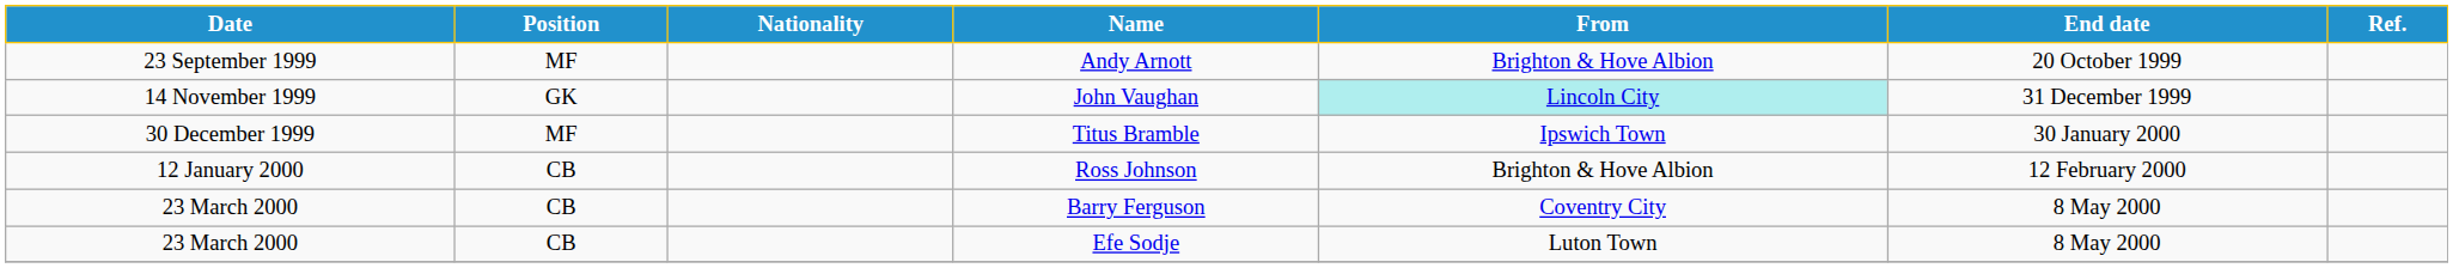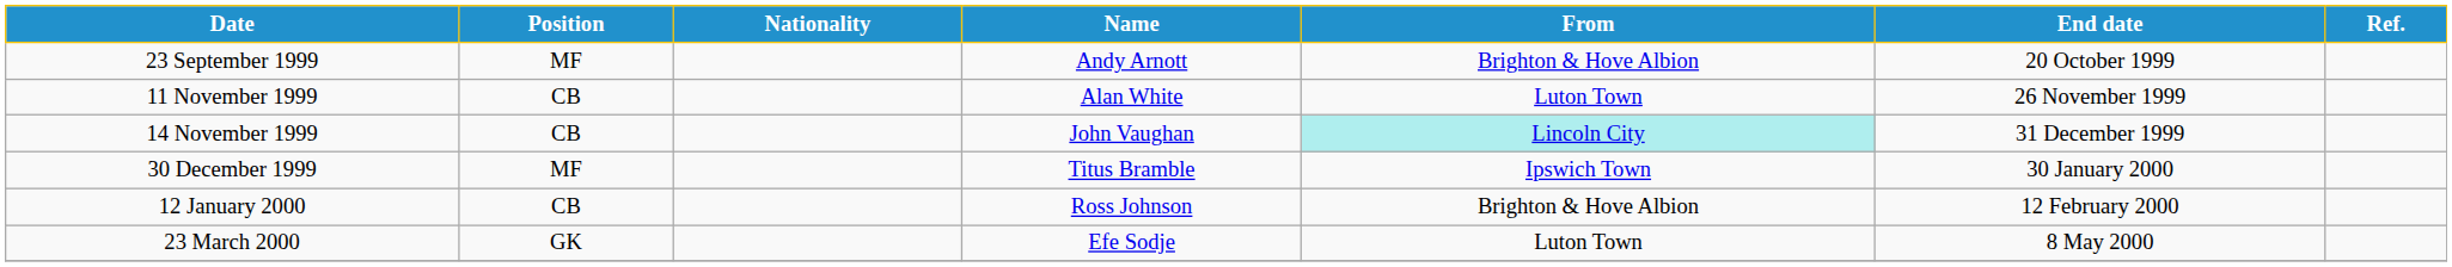 <table class="wikitable" style="text-align:center; font-size:90%; width:100%;">
 <tr>
 <th style="background:#2191CC; color:white; border:1px solid #F7C408; text-align:center;">Date</th>
 <th style="background:#2191CC; color:white; border:1px solid #F7C408; text-align:center;">Position</th>
 <th style="background:#2191CC; color:white; border:1px solid #F7C408; text-align:center;">Nationality</th>
 <th style="background:#2191CC; color:white; border:1px solid #F7C408; text-align:center;">Name</th>
 <th style="background:#2191CC; color:white; border:1px solid #F7C408; text-align:center;">From</th>
 <th style="background:#2191CC; color:white; border:1px solid #F7C408; text-align:center;">End date</th>
 <th style="background:#2191CC; color:white; border:1px solid #F7C408; text-align:center;">Ref.</th>
 </tr>
 <tr>
 <td>23 September 1999</td>
 <td>MF</td>
 <td></td>
 <td><a href='#'>Andy Arnott</a></td>
 <td> <a href='#'>Brighton & Hove Albion</a></td>
 <td>20 October 1999</td>
 <td></td>
 </tr>
 <tr>
+<td>11 November 1999</td>
+<td>CB</td>
+<td></td>
+<td><a href='#'>Alan White</a></td>
+<td> <a href='#'>Luton Town</a></td>
+<td>26 November 1999</td>
+<td></td>
+</tr>
+<tr>
 <td>14 November 1999</td>
-<td>GK</td>
+<td>CB</td>
 <td></td>
 <td><a href='#'>John Vaughan</a></td>
 <td style="background: paleturquoise;"> <a href='#'>Lincoln City</a></td>
 <td>31 December 1999</td>
 <td></td>
 </tr>
 <tr>
 <td>30 December 1999</td>
 <td>MF</td>
 <td></td>
 <td><a href='#'>Titus Bramble</a></td>
 <td> <a href='#'>Ipswich Town</a></td>
 <td>30 January 2000</td>
 <td></td>
 </tr>
 <tr>
 <td>12 January 2000</td>
 <td>CB</td>
 <td></td>
 <td><a href='#'>Ross Johnson</a></td>
 <td> Brighton & Hove Albion</td>
 <td>12 February 2000</td>
 <td></td>
 </tr>
 <tr>
 <td>23 March 2000</td>
-<td>CB</td>
-<td></td>
-<td><a href='#'>Barry Ferguson</a></td>
-<td> <a href='#'>Coventry City</a></td>
-<td>8 May 2000</td>
-<td></td>
-</tr>
-<tr>
-<td>23 March 2000</td>
-<td>CB</td>
+<td>GK</td>
 <td></td>
 <td><a href='#'>Efe Sodje</a></td>
 <td> Luton Town</td>
 <td>8 May 2000</td>
 <td></td>
 </tr>
 <tr>
 </tr>
 </table>
